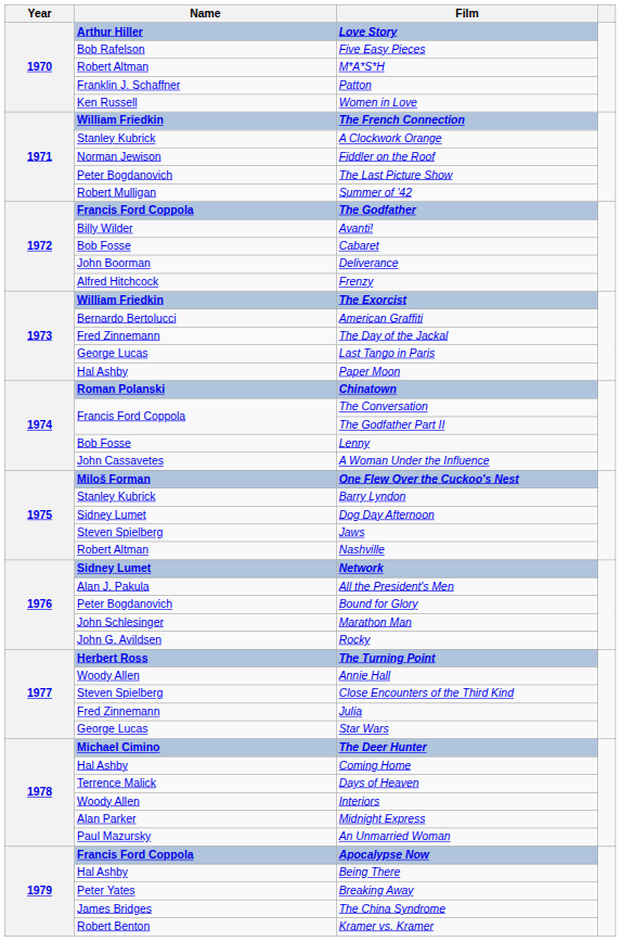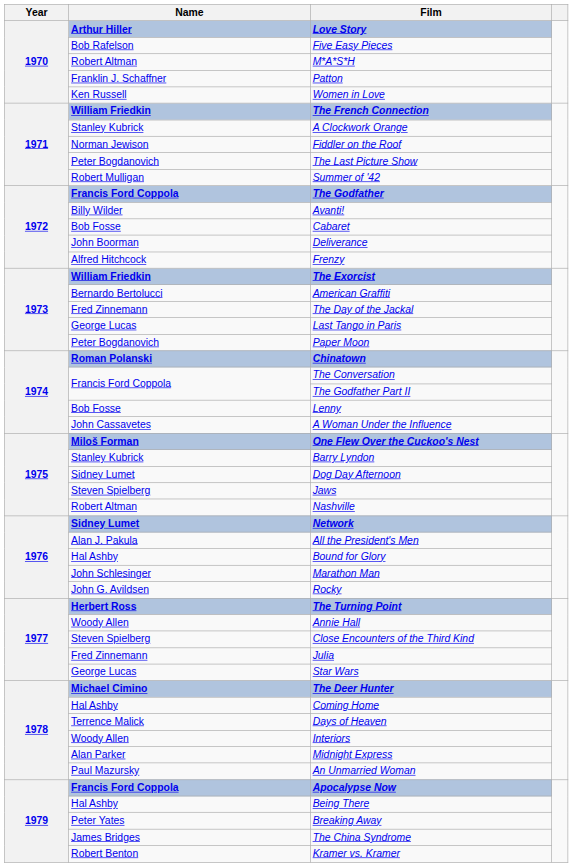 <table class="wikitable sortable">
 <tr>
 <th scope="col" style="width:8%;">Year</th>
 <th scope="col" style="width:30%;">Name</th>
 <th scope="col" style="width:30%;">Film</th>
 <th scope="col" style="width:2%;" class="unsortable"></th>
 </tr>
 <tr>
 <th rowspan="5" style="text-align:center;"><a href='#'>1970</a></th>
 <td style="background:#B0C4DE;"><strong><a href='#'>Arthur Hiller</a></strong></td>
 <td style="background:#B0C4DE;"><strong><em><a href='#'>Love Story</a></em></strong></td>
 <td rowspan=5></td>
 </tr>
 <tr>
 <td><a href='#'>Bob Rafelson</a></td>
 <td><em><a href='#'>Five Easy Pieces</a></em></td>
 </tr>
 <tr>
 <td><a href='#'>Robert Altman</a></td>
 <td><em><a href='#'>M*A*S*H</a></em></td>
 </tr>
 <tr>
 <td><a href='#'>Franklin J. Schaffner</a></td>
 <td><em><a href='#'>Patton</a></em></td>
 </tr>
 <tr>
 <td><a href='#'>Ken Russell</a></td>
 <td><em><a href='#'>Women in Love</a></em></td>
 </tr>
 <tr>
 <th rowspan="5" style="text-align:center;"><a href='#'>1971</a></th>
 <td style="background:#B0C4DE;"><strong><a href='#'>William Friedkin</a></strong></td>
 <td style="background:#B0C4DE;"><strong><em><a href='#'>The French Connection</a></em></strong></td>
 <td rowspan=5></td>
 </tr>
 <tr>
 <td><a href='#'>Stanley Kubrick</a></td>
 <td><em><a href='#'>A Clockwork Orange</a></em></td>
 </tr>
 <tr>
 <td><a href='#'>Norman Jewison</a></td>
 <td><em><a href='#'>Fiddler on the Roof</a></em></td>
 </tr>
 <tr>
 <td><a href='#'>Peter Bogdanovich</a></td>
 <td><em><a href='#'>The Last Picture Show</a></em></td>
 </tr>
 <tr>
 <td><a href='#'>Robert Mulligan</a></td>
 <td><em><a href='#'>Summer of '42</a></em></td>
 </tr>
 <tr>
 <th rowspan="5" style="text-align:center;"><a href='#'>1972</a></th>
 <td style="background:#B0C4DE;"><strong><a href='#'>Francis Ford Coppola</a></strong></td>
 <td style="background:#B0C4DE;"><strong><em><a href='#'>The Godfather</a></em></strong></td>
 <td rowspan=5></td>
 </tr>
 <tr>
 <td><a href='#'>Billy Wilder</a></td>
 <td><em><a href='#'>Avanti!</a></em></td>
 </tr>
 <tr>
 <td><a href='#'>Bob Fosse</a></td>
 <td><em><a href='#'>Cabaret</a></em></td>
 </tr>
 <tr>
 <td><a href='#'>John Boorman</a></td>
 <td><em><a href='#'>Deliverance</a></em></td>
 </tr>
 <tr>
 <td><a href='#'>Alfred Hitchcock</a></td>
 <td><em><a href='#'>Frenzy</a></em></td>
 </tr>
 <tr>
 <th rowspan="5" style="text-align:center;"><a href='#'>1973</a></th>
 <td style="background:#B0C4DE;"><strong><a href='#'>William Friedkin</a></strong></td>
 <td style="background:#B0C4DE;"><strong><em><a href='#'>The Exorcist</a></em></strong></td>
 <td rowspan=5></td>
 </tr>
 <tr>
 <td><a href='#'>Bernardo Bertolucci</a></td>
 <td><em><a href='#'>American Graffiti</a></em></td>
 </tr>
 <tr>
 <td><a href='#'>Fred Zinnemann</a></td>
 <td><em><a href='#'>The Day of the Jackal</a></em></td>
 </tr>
 <tr>
 <td><a href='#'>George Lucas</a></td>
 <td><em><a href='#'>Last Tango in Paris</a></em></td>
 </tr>
 <tr>
-<td><a href='#'>Hal Ashby</a></td>
+<td><a href='#'>Peter Bogdanovich</a></td>
 <td><em><a href='#'>Paper Moon</a></em></td>
 </tr>
 <tr>
 <th rowspan="5" style="text-align:center;"><a href='#'>1974</a></th>
 <td style="background:#B0C4DE;"><strong><a href='#'>Roman Polanski</a></strong></td>
 <td style="background:#B0C4DE;"><strong><em><a href='#'>Chinatown</a></em></strong></td>
 <td rowspan=5></td>
 </tr>
 <tr>
 <td rowspan="2"><a href='#'>Francis Ford Coppola</a></td>
 <td><em><a href='#'>The Conversation</a></em></td>
 </tr>
 <tr>
 <td><em><a href='#'>The Godfather Part II</a></em></td>
 </tr>
 <tr>
 <td><a href='#'>Bob Fosse</a></td>
 <td><em><a href='#'>Lenny</a></em></td>
 </tr>
 <tr>
 <td><a href='#'>John Cassavetes</a></td>
 <td><em><a href='#'>A Woman Under the Influence</a></em></td>
 </tr>
 <tr>
 <th rowspan="5" style="text-align:center;"><a href='#'>1975</a></th>
 <td style="background:#B0C4DE;"><strong><a href='#'>Miloš Forman</a></strong></td>
 <td style="background:#B0C4DE;"><strong><em><a href='#'>One Flew Over the Cuckoo's Nest</a></em></strong></td>
 <td rowspan=5></td>
 </tr>
 <tr>
 <td><a href='#'>Stanley Kubrick</a></td>
 <td><em><a href='#'>Barry Lyndon</a></em></td>
 </tr>
 <tr>
 <td><a href='#'>Sidney Lumet</a></td>
 <td><em><a href='#'>Dog Day Afternoon</a></em></td>
 </tr>
 <tr>
 <td><a href='#'>Steven Spielberg</a></td>
 <td><em><a href='#'>Jaws</a></em></td>
 </tr>
 <tr>
 <td><a href='#'>Robert Altman</a></td>
 <td><em><a href='#'>Nashville</a></em></td>
 </tr>
 <tr>
 <th rowspan="5" style="text-align:center;"><a href='#'>1976</a></th>
 <td style="background:#B0C4DE;"><strong><a href='#'>Sidney Lumet</a></strong></td>
 <td style="background:#B0C4DE;"><strong><em><a href='#'>Network</a></em></strong></td>
 <td rowspan=5></td>
 </tr>
 <tr>
 <td><a href='#'>Alan J. Pakula</a></td>
 <td><em><a href='#'>All the President's Men</a></em></td>
 </tr>
 <tr>
-<td><a href='#'>Peter Bogdanovich</a></td>
+<td><a href='#'>Hal Ashby</a></td>
 <td><em><a href='#'>Bound for Glory</a></em></td>
 </tr>
 <tr>
 <td><a href='#'>John Schlesinger</a></td>
 <td><em><a href='#'>Marathon Man</a></em></td>
 </tr>
 <tr>
 <td><a href='#'>John G. Avildsen</a></td>
 <td><em><a href='#'>Rocky</a></em></td>
 </tr>
 <tr>
 <th rowspan="5" style="text-align:center;"><a href='#'>1977</a></th>
 <td style="background:#B0C4DE;"><strong><a href='#'>Herbert Ross</a></strong></td>
 <td style="background:#B0C4DE;"><strong><em><a href='#'>The Turning Point</a></em></strong></td>
 <td rowspan=5></td>
 </tr>
 <tr>
 <td><a href='#'>Woody Allen</a></td>
 <td><em><a href='#'>Annie Hall</a></em></td>
 </tr>
 <tr>
 <td><a href='#'>Steven Spielberg</a></td>
 <td><em><a href='#'>Close Encounters of the Third Kind</a></em></td>
 </tr>
 <tr>
 <td><a href='#'>Fred Zinnemann</a></td>
 <td><em><a href='#'>Julia</a></em></td>
 </tr>
 <tr>
 <td><a href='#'>George Lucas</a></td>
 <td><em><a href='#'>Star Wars</a></em></td>
 </tr>
 <tr>
 <th rowspan="6" style="text-align:center;"><a href='#'>1978</a></th>
 <td style="background:#B0C4DE;"><strong><a href='#'>Michael Cimino</a></strong></td>
 <td style="background:#B0C4DE;"><strong><em><a href='#'>The Deer Hunter</a></em></strong></td>
 <td rowspan=6></td>
 </tr>
 <tr>
 <td><a href='#'>Hal Ashby</a></td>
 <td><em><a href='#'>Coming Home</a></em></td>
 </tr>
 <tr>
 <td><a href='#'>Terrence Malick</a></td>
 <td><em><a href='#'>Days of Heaven</a></em></td>
 </tr>
 <tr>
 <td><a href='#'>Woody Allen</a></td>
 <td><em><a href='#'>Interiors</a></em></td>
 </tr>
 <tr>
 <td><a href='#'>Alan Parker</a></td>
 <td><em><a href='#'>Midnight Express</a></em></td>
 </tr>
 <tr>
 <td><a href='#'>Paul Mazursky</a></td>
 <td><em><a href='#'>An Unmarried Woman</a></em></td>
 </tr>
 <tr>
 <th rowspan="5" style="text-align:center;"><a href='#'>1979</a></th>
 <td style="background:#B0C4DE;"><strong><a href='#'>Francis Ford Coppola</a></strong></td>
 <td style="background:#B0C4DE;"><strong><em><a href='#'>Apocalypse Now</a></em></strong></td>
 <td rowspan=5></td>
 </tr>
 <tr>
 <td><a href='#'>Hal Ashby</a></td>
 <td><em><a href='#'>Being There</a></em></td>
 </tr>
 <tr>
 <td><a href='#'>Peter Yates</a></td>
 <td><em><a href='#'>Breaking Away</a></em></td>
 </tr>
 <tr>
 <td><a href='#'>James Bridges</a></td>
 <td><em><a href='#'>The China Syndrome</a></em></td>
 </tr>
 <tr>
 <td><a href='#'>Robert Benton</a></td>
 <td><em><a href='#'>Kramer vs. Kramer</a></em></td>
 </tr>
 </table>
